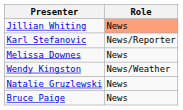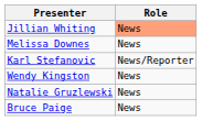 <table class="wikitable sortable">
 <tr>
 <th>Presenter</th>
 <th>Role</th>
 </tr>
 <tr>
 <td><a href='#'>Jillian Whiting</a></td>
 <td style="background: lightsalmon;">News</td>
 </tr>
 <tr>
+<td><a href='#'>Melissa Downes</a></td>
+<td>News</td>
+</tr>
+<tr>
 <td><a href='#'>Karl Stefanovic</a></td>
 <td>News/Reporter</td>
 </tr>
 <tr>
-<td><a href='#'>Melissa Downes</a></td>
+<td><a href='#'>Wendy Kingston</a></td>
 <td>News</td>
-</tr>
-<tr>
-<td><a href='#'>Wendy Kingston</a></td>
-<td>News/Weather</td>
 </tr>
 <tr>
 <td><a href='#'>Natalie Gruzlewski</a></td>
 <td>News</td>
 </tr>
 <tr>
 <td><a href='#'>Bruce Paige</a></td>
 <td>News</td>
 </tr>
 </table>
